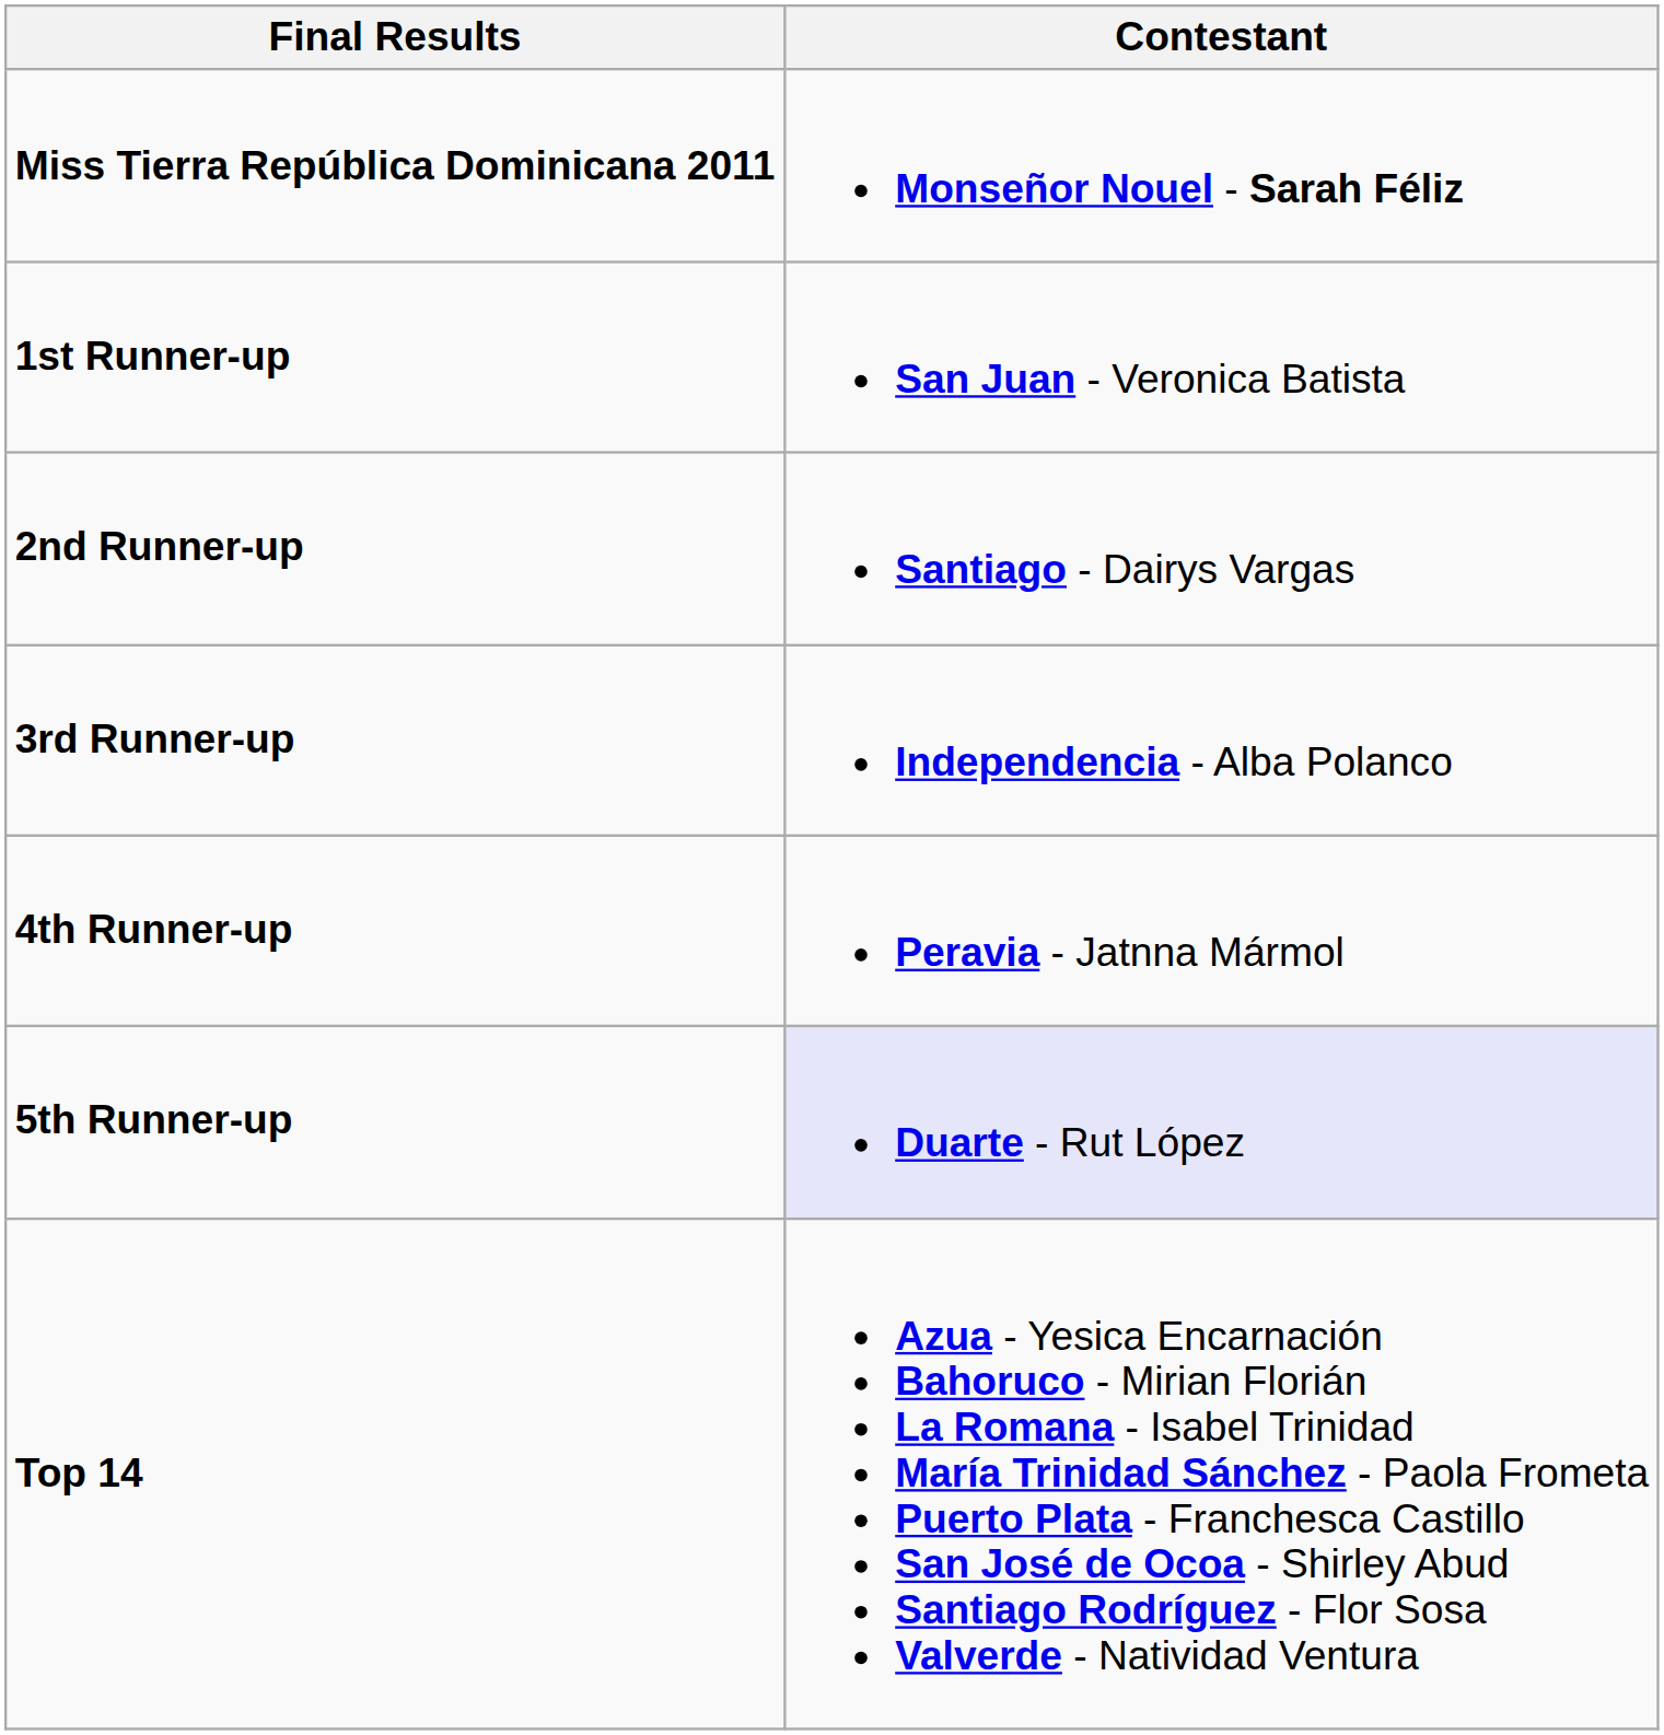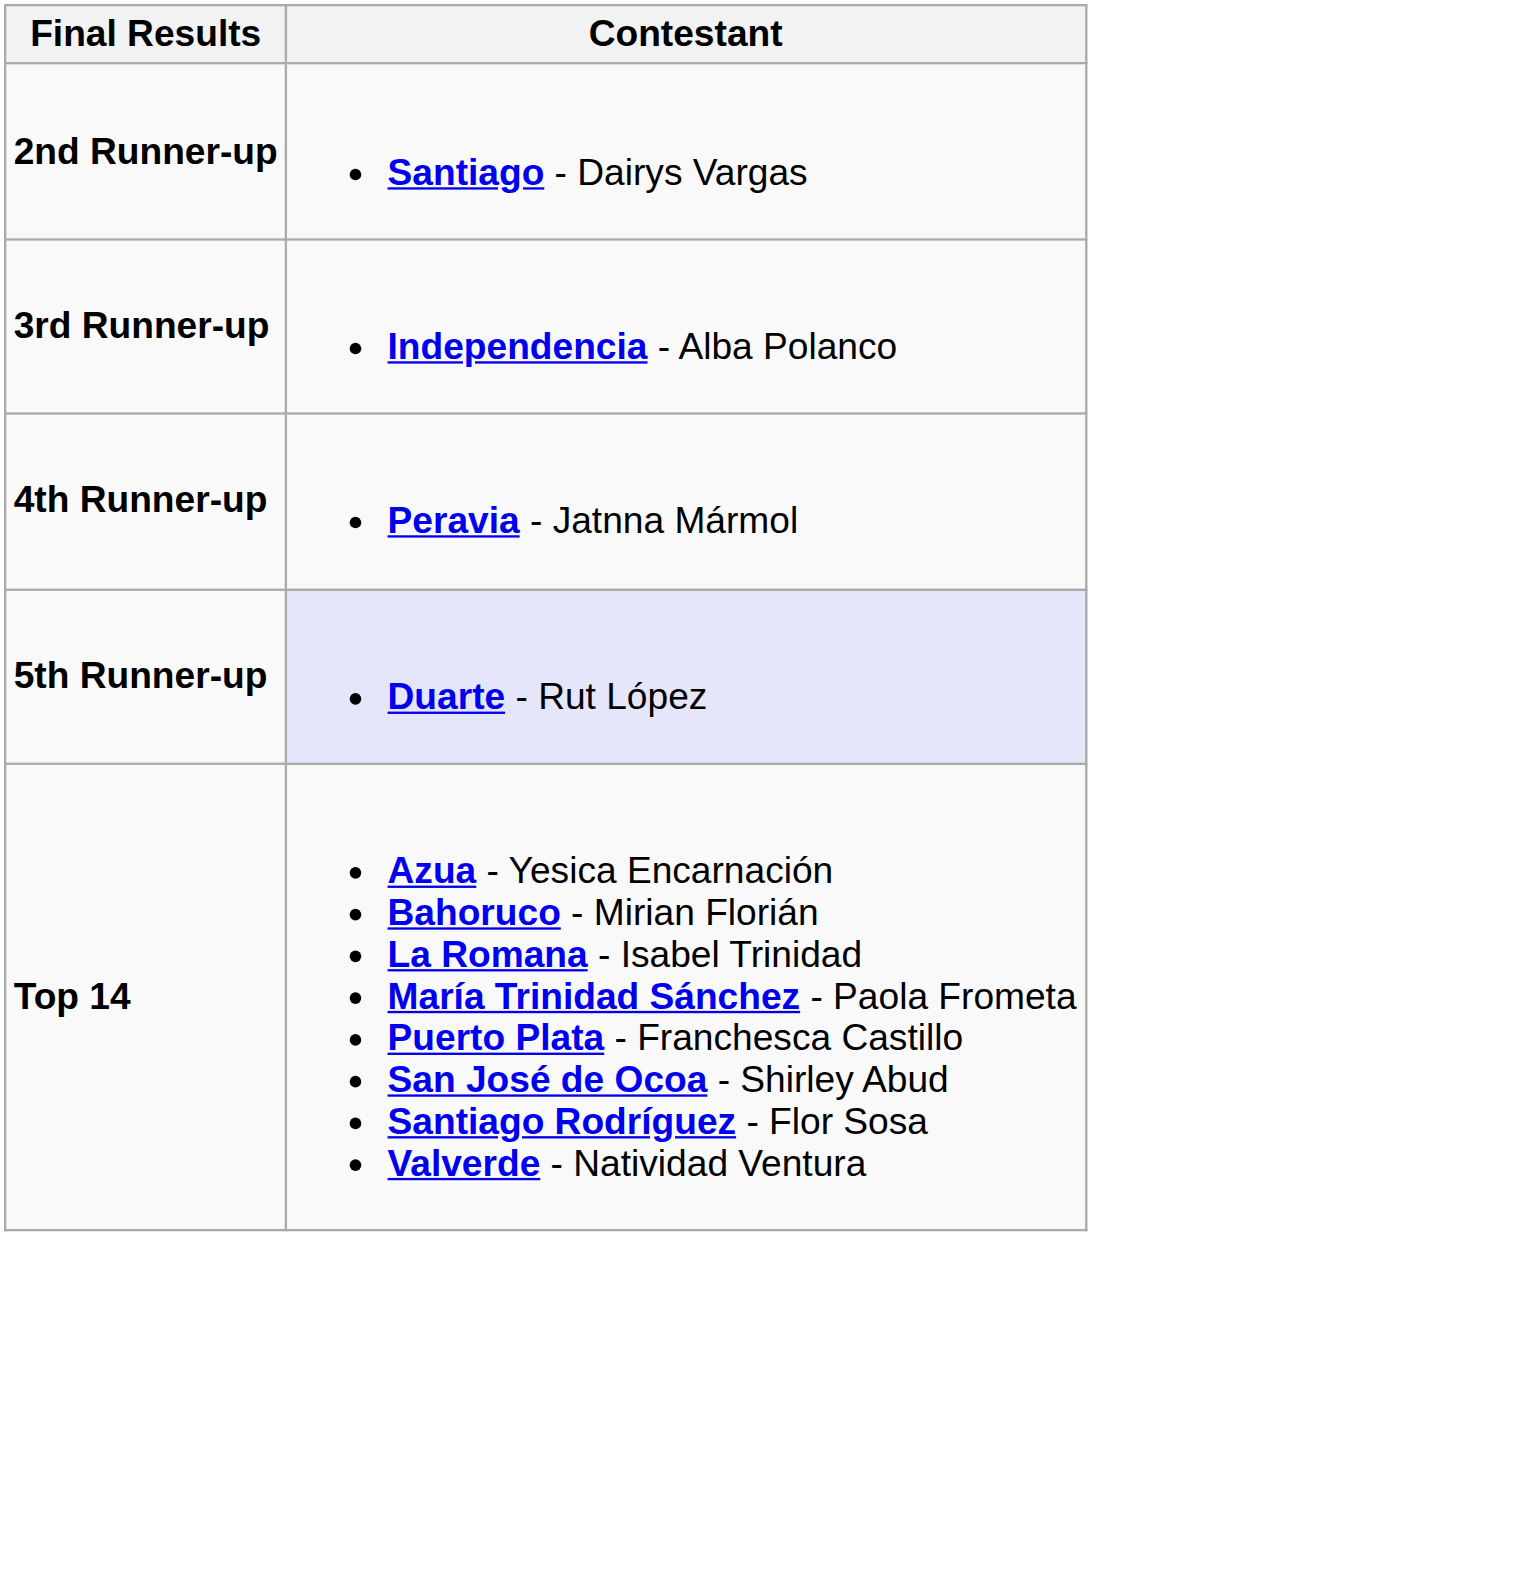 <table class="wikitable">
 <tr>
 <th>Final Results</th>
 <th>Contestant</th>
-</tr>
-<tr>
-<td><strong>Miss Tierra República Dominicana 2011</strong></td>
-<td><br><ul><li><strong><a href='#'>Monseñor Nouel</a></strong> - <strong>Sarah Féliz</strong></li></ul></td>
-</tr>
-<tr>
-<td><strong>1st Runner-up</strong></td>
-<td><br><ul><li><strong><a href='#'>San Juan</a></strong> - Veronica Batista</li></ul></td>
 </tr>
 <tr>
 <td><strong>2nd Runner-up</strong></td>
 <td><br><ul><li><strong><a href='#'>Santiago</a></strong> - Dairys Vargas</li></ul></td>
 </tr>
 <tr>
 <td><strong>3rd Runner-up</strong></td>
 <td><br><ul><li><strong><a href='#'>Independencia</a></strong> - Alba Polanco</li></ul></td>
 </tr>
 <tr>
 <td><strong>4th Runner-up</strong></td>
 <td><br><ul><li><strong><a href='#'>Peravia</a></strong> - Jatnna Mármol</li></ul></td>
 </tr>
 <tr>
 <td><strong>5th Runner-up</strong></td>
 <td style="background: lavender;"><br><ul><li><strong><a href='#'>Duarte</a></strong> - Rut López</li></ul></td>
 </tr>
 <tr>
 <td><strong>Top 14</strong></td>
 <td><br><ul><li><strong><a href='#'>Azua</a></strong> - Yesica Encarnación</li><li><strong><a href='#'>Bahoruco</a></strong> - Mirian Florián</li><li><strong><a href='#'>La Romana</a></strong> - Isabel Trinidad</li><li><strong><a href='#'>María Trinidad Sánchez</a></strong> - Paola Frometa</li><li><strong><a href='#'>Puerto Plata</a></strong> - Franchesca Castillo</li><li><strong><a href='#'>San José de Ocoa</a></strong> - Shirley Abud</li><li><strong><a href='#'>Santiago Rodríguez</a></strong> - Flor Sosa</li><li><strong><a href='#'>Valverde</a></strong> - Natividad Ventura</li></ul></td>
 </tr>
 </table>
